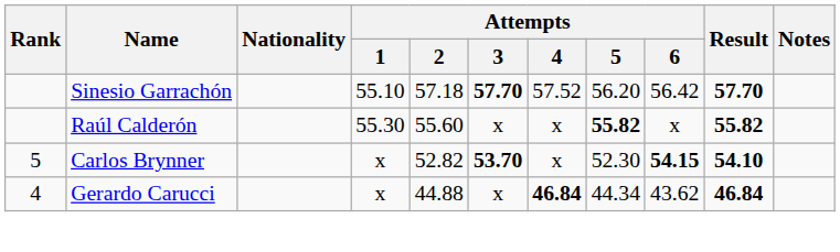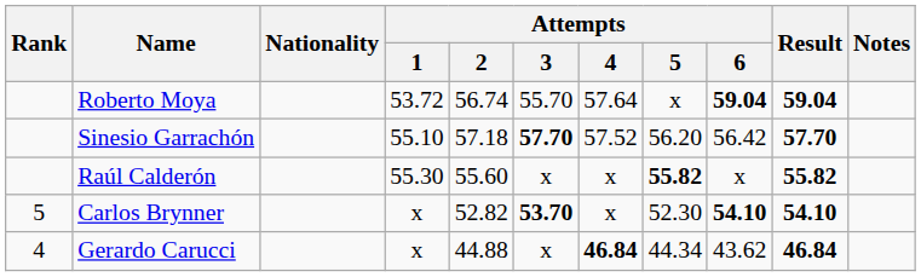 <table class="wikitable sortable" style="text-align:center">
 <tr>
 <th rowspan=2>Rank</th>
 <th rowspan=2>Name</th>
 <th rowspan=2>Nationality</th>
 <th colspan=6>Attempts</th>
 <th rowspan=2>Result</th>
 <th rowspan=2>Notes</th>
 </tr>
 <tr>
 <th>1</th>
 <th>2</th>
 <th>3</th>
 <th>4</th>
 <th>5</th>
 <th>6</th>
+</tr>
+<tr>
+<td align=center></td>
+<td align=left><a href='#'>Roberto Moya</a></td>
+<td align=left></td>
+<td>53.72</td>
+<td>56.74</td>
+<td>55.70</td>
+<td>57.64</td>
+<td>x</td>
+<td><strong>59.04</strong></td>
+<td><strong>59.04</strong></td>
+<td></td>
 </tr>
 <tr>
 <td align=center></td>
 <td align=left><a href='#'>Sinesio Garrachón</a></td>
 <td align=left></td>
 <td>55.10</td>
 <td>57.18</td>
 <td><strong>57.70</strong></td>
 <td>57.52</td>
 <td>56.20</td>
 <td>56.42</td>
 <td><strong>57.70</strong></td>
 <td></td>
 </tr>
 <tr>
 <td align=center></td>
 <td align=left><a href='#'>Raúl Calderón</a></td>
 <td align=left></td>
 <td>55.30</td>
 <td>55.60</td>
 <td>x</td>
 <td>x</td>
 <td><strong>55.82</strong></td>
 <td>x</td>
 <td><strong>55.82</strong></td>
 <td></td>
 </tr>
 <tr>
 <td align=center>5</td>
 <td align=left><a href='#'>Carlos Brynner</a></td>
 <td align=left></td>
 <td>x</td>
 <td>52.82</td>
 <td><strong>53.70</strong></td>
 <td>x</td>
 <td>52.30</td>
-<td><strong>54.15</strong></td>
+<td><strong>54.10</strong></td>
 <td><strong>54.10</strong></td>
 <td></td>
 </tr>
 <tr>
 <td align=center>4</td>
 <td align=left><a href='#'>Gerardo Carucci</a></td>
 <td align=left></td>
 <td>x</td>
 <td>44.88</td>
 <td>x</td>
 <td><strong>46.84</strong></td>
 <td>44.34</td>
 <td>43.62</td>
 <td><strong>46.84</strong></td>
 <td></td>
 </tr>
 </table>
